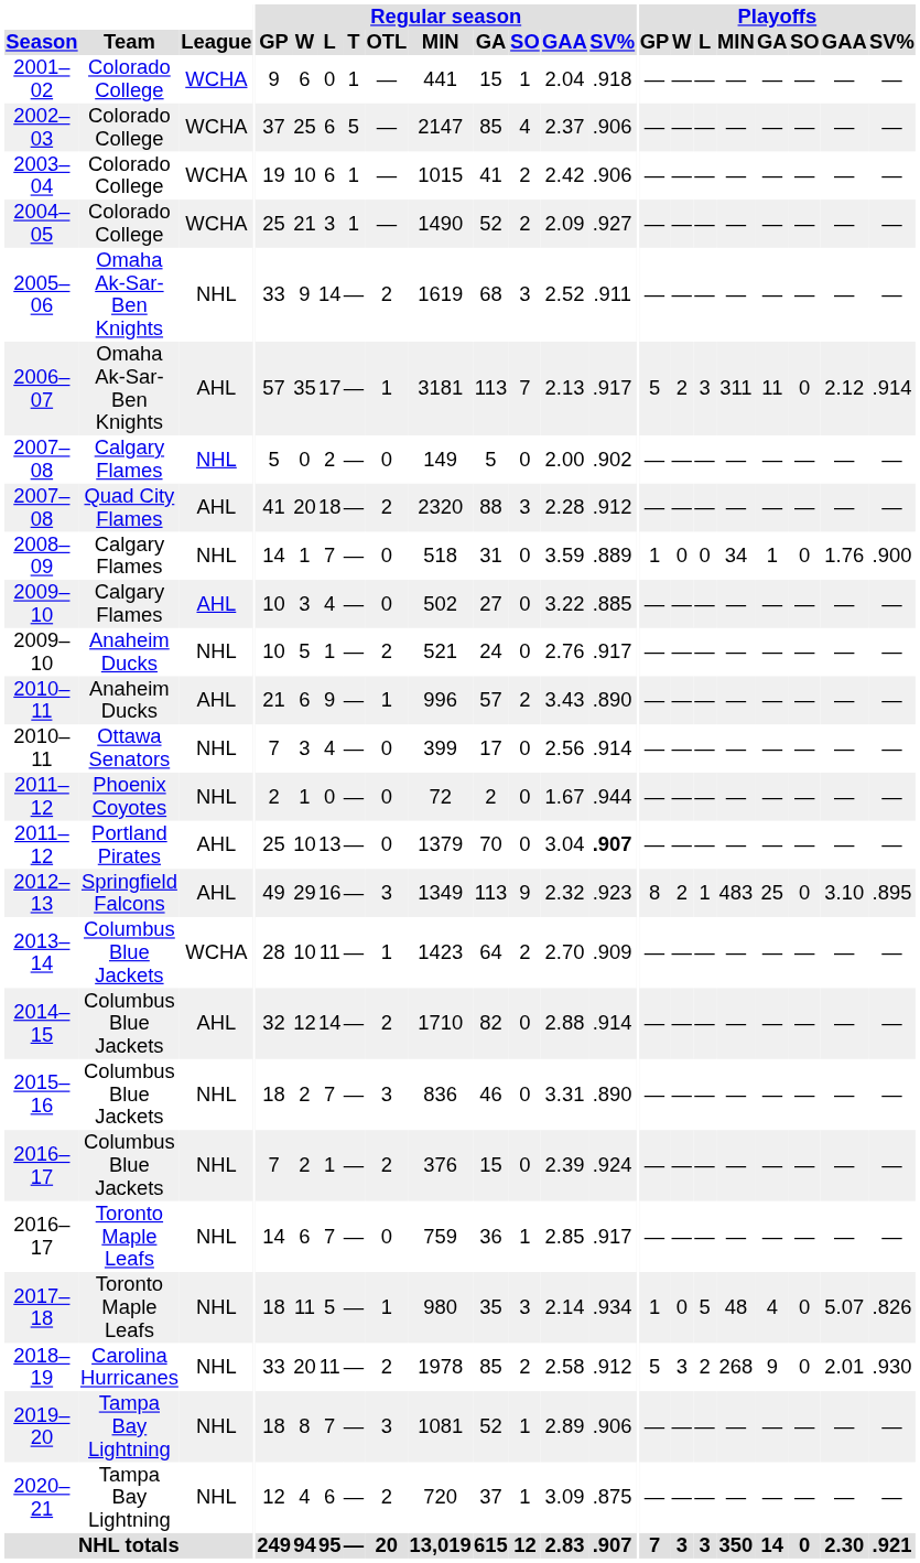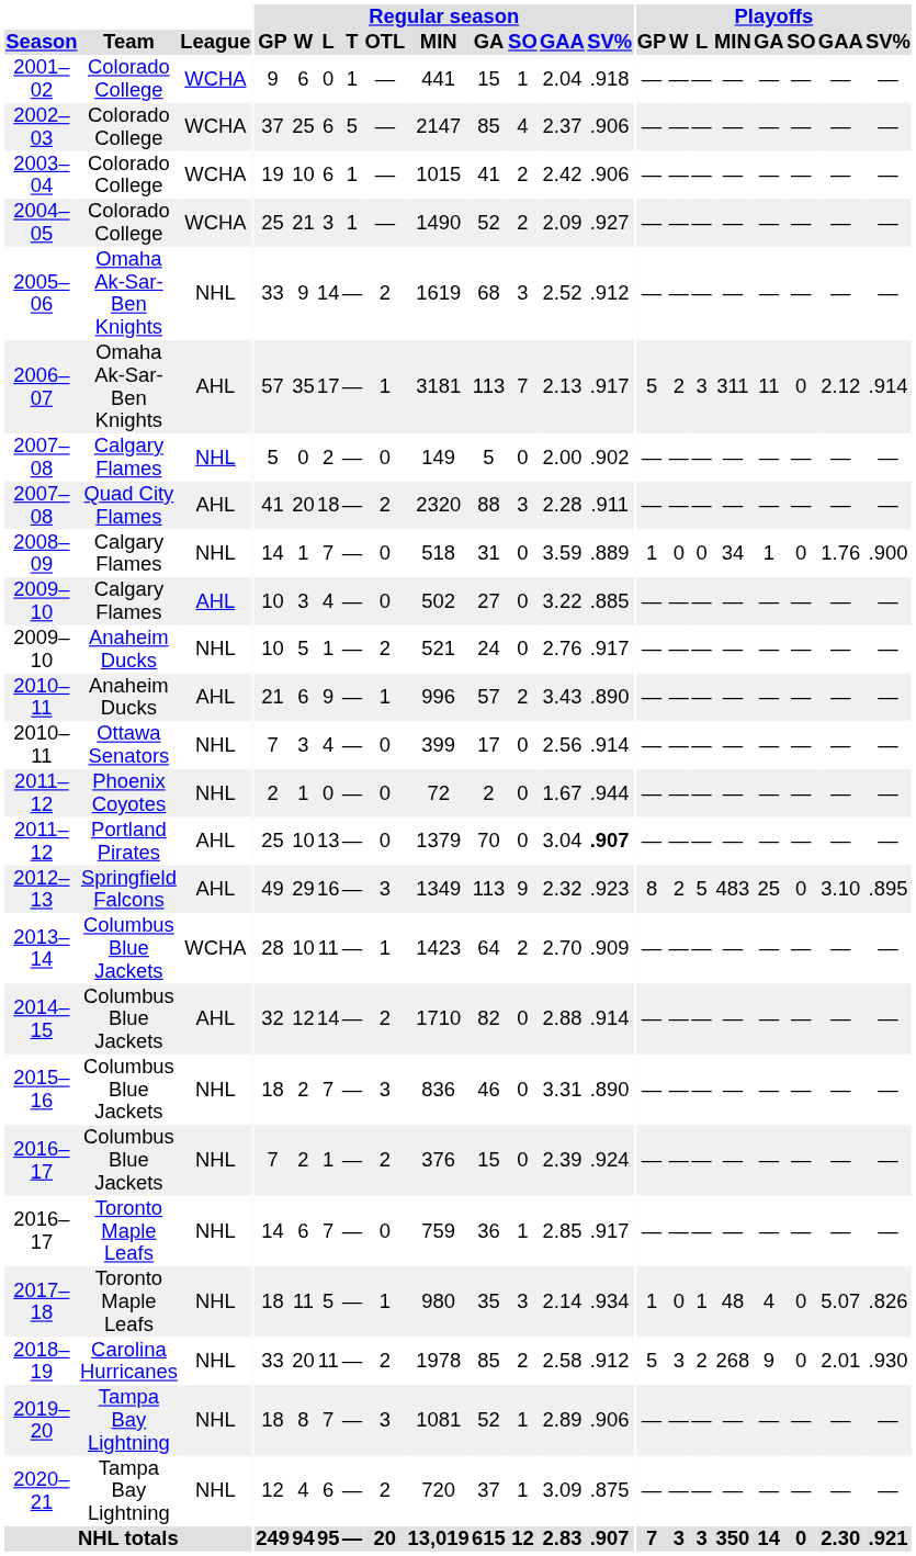 <table border="0" cellpadding="1" cellspacing="0" style="width:75%; text-align:center;">
 <tr bgcolor="#e0e0e0">
 <th colspan="3" bgcolor="#ffffff"></th>
 <th rowspan="99" bgcolor="#ffffff"></th>
 <th colspan="10" bgcolor="#e0e0e0"><a href='#'>Regular season</a></th>
 <th rowspan="99" bgcolor="#ffffff"></th>
 <th colspan="8" bgcolor="#e0e0e0"><a href='#'>Playoffs</a></th>
 </tr>
 <tr bgcolor="#e0e0e0">
 <th><a href='#'>Season</a></th>
 <th>Team</th>
 <th>League</th>
 <th>GP</th>
 <th>W</th>
 <th>L</th>
 <th>T</th>
 <th>OTL</th>
 <th>MIN</th>
 <th>GA</th>
 <th><a href='#'>SO</a></th>
 <th><a href='#'>GAA</a></th>
 <th><a href='#'>SV%</a></th>
 <th>GP</th>
 <th>W</th>
 <th>L</th>
 <th>MIN</th>
 <th>GA</th>
 <th>SO</th>
 <th>GAA</th>
 <th>SV%</th>
 </tr>
 <tr>
 <td><a href='#'>2001–02</a></td>
 <td><a href='#'>Colorado College</a></td>
 <td><a href='#'>WCHA</a></td>
 <td>9</td>
 <td>6</td>
 <td>0</td>
 <td>1</td>
 <td>—</td>
 <td>441</td>
 <td>15</td>
 <td>1</td>
 <td>2.04</td>
 <td>.918</td>
 <td>—</td>
 <td>—</td>
 <td>—</td>
 <td>—</td>
 <td>—</td>
 <td>—</td>
 <td>—</td>
 <td>—</td>
 </tr>
 <tr bgcolor="#f0f0f0">
 <td><a href='#'>2002–03</a></td>
 <td>Colorado College</td>
 <td>WCHA</td>
 <td>37</td>
 <td>25</td>
 <td>6</td>
 <td>5</td>
 <td>—</td>
 <td>2147</td>
 <td>85</td>
 <td>4</td>
 <td>2.37</td>
 <td>.906</td>
 <td>—</td>
 <td>—</td>
 <td>—</td>
 <td>—</td>
 <td>—</td>
 <td>—</td>
 <td>—</td>
 <td>—</td>
 </tr>
 <tr>
 <td><a href='#'>2003–04</a></td>
 <td>Colorado College</td>
 <td>WCHA</td>
 <td>19</td>
 <td>10</td>
 <td>6</td>
 <td>1</td>
 <td>—</td>
 <td>1015</td>
 <td>41</td>
 <td>2</td>
 <td>2.42</td>
 <td>.906</td>
 <td>—</td>
 <td>—</td>
 <td>—</td>
 <td>—</td>
 <td>—</td>
 <td>—</td>
 <td>—</td>
 <td>—</td>
 </tr>
 <tr bgcolor="#f0f0f0">
 <td><a href='#'>2004–05</a></td>
 <td>Colorado College</td>
 <td>WCHA</td>
 <td>25</td>
 <td>21</td>
 <td>3</td>
 <td>1</td>
 <td>—</td>
 <td>1490</td>
 <td>52</td>
 <td>2</td>
 <td>2.09</td>
 <td>.927</td>
 <td>—</td>
 <td>—</td>
 <td>—</td>
 <td>—</td>
 <td>—</td>
 <td>—</td>
 <td>—</td>
 <td>—</td>
 </tr>
 <tr>
 <td><a href='#'>2005–06</a></td>
 <td><a href='#'>Omaha Ak-Sar-Ben Knights</a></td>
 <td>NHL</td>
 <td>33</td>
 <td>9</td>
 <td>14</td>
 <td>—</td>
 <td>2</td>
 <td>1619</td>
 <td>68</td>
 <td>3</td>
 <td>2.52</td>
-<td>.911</td>
+<td>.912</td>
 <td>—</td>
 <td>—</td>
 <td>—</td>
 <td>—</td>
 <td>—</td>
 <td>—</td>
 <td>—</td>
 <td>—</td>
 </tr>
 <tr bgcolor="#f0f0f0">
 <td><a href='#'>2006–07</a></td>
 <td>Omaha Ak-Sar-Ben Knights</td>
 <td>AHL</td>
 <td>57</td>
 <td>35</td>
 <td>17</td>
 <td>—</td>
 <td>1</td>
 <td>3181</td>
 <td>113</td>
 <td>7</td>
 <td>2.13</td>
 <td>.917</td>
 <td>5</td>
 <td>2</td>
 <td>3</td>
 <td>311</td>
 <td>11</td>
 <td>0</td>
 <td>2.12</td>
 <td>.914</td>
 </tr>
 <tr>
 <td><a href='#'>2007–08</a></td>
 <td><a href='#'>Calgary Flames</a></td>
 <td><a href='#'>NHL</a></td>
 <td>5</td>
 <td>0</td>
 <td>2</td>
 <td>—</td>
 <td>0</td>
 <td>149</td>
 <td>5</td>
 <td>0</td>
 <td>2.00</td>
 <td>.902</td>
 <td>—</td>
 <td>—</td>
 <td>—</td>
 <td>—</td>
 <td>—</td>
 <td>—</td>
 <td>—</td>
 <td>—</td>
 </tr>
 <tr bgcolor="#f0f0f0">
 <td><a href='#'>2007–08</a></td>
 <td><a href='#'>Quad City Flames</a></td>
 <td>AHL</td>
 <td>41</td>
 <td>20</td>
 <td>18</td>
 <td>—</td>
 <td>2</td>
 <td>2320</td>
 <td>88</td>
 <td>3</td>
 <td>2.28</td>
-<td>.912</td>
+<td>.911</td>
 <td>—</td>
 <td>—</td>
 <td>—</td>
 <td>—</td>
 <td>—</td>
 <td>—</td>
 <td>—</td>
 <td>—</td>
 </tr>
 <tr>
 <td><a href='#'>2008–09</a></td>
 <td>Calgary Flames</td>
 <td>NHL</td>
 <td>14</td>
 <td>1</td>
 <td>7</td>
 <td>—</td>
 <td>0</td>
 <td>518</td>
 <td>31</td>
 <td>0</td>
 <td>3.59</td>
 <td>.889</td>
 <td>1</td>
 <td>0</td>
 <td>0</td>
 <td>34</td>
 <td>1</td>
 <td>0</td>
 <td>1.76</td>
 <td>.900</td>
 </tr>
 <tr bgcolor="#f0f0f0">
 <td><a href='#'>2009–10</a></td>
 <td>Calgary Flames</td>
 <td><a href='#'>AHL</a></td>
 <td>10</td>
 <td>3</td>
 <td>4</td>
 <td>—</td>
 <td>0</td>
 <td>502</td>
 <td>27</td>
 <td>0</td>
 <td>3.22</td>
 <td>.885</td>
 <td>—</td>
 <td>—</td>
 <td>—</td>
 <td>—</td>
 <td>—</td>
 <td>—</td>
 <td>—</td>
 <td>—</td>
 </tr>
 <tr>
 <td>2009–10</td>
 <td><a href='#'>Anaheim Ducks</a></td>
 <td>NHL</td>
 <td>10</td>
 <td>5</td>
 <td>1</td>
 <td>—</td>
 <td>2</td>
 <td>521</td>
 <td>24</td>
 <td>0</td>
 <td>2.76</td>
 <td>.917</td>
 <td>—</td>
 <td>—</td>
 <td>—</td>
 <td>—</td>
 <td>—</td>
 <td>—</td>
 <td>—</td>
 <td>—</td>
 </tr>
 <tr bgcolor="#f0f0f0">
 <td><a href='#'>2010–11</a></td>
 <td>Anaheim Ducks</td>
 <td>AHL</td>
 <td>21</td>
 <td>6</td>
 <td>9</td>
 <td>—</td>
 <td>1</td>
 <td>996</td>
 <td>57</td>
 <td>2</td>
 <td>3.43</td>
 <td>.890</td>
 <td>—</td>
 <td>—</td>
 <td>—</td>
 <td>—</td>
 <td>—</td>
 <td>—</td>
 <td>—</td>
 <td>—</td>
 </tr>
 <tr>
 <td>2010–11</td>
 <td><a href='#'>Ottawa Senators</a></td>
 <td>NHL</td>
 <td>7</td>
 <td>3</td>
 <td>4</td>
 <td>—</td>
 <td>0</td>
 <td>399</td>
 <td>17</td>
 <td>0</td>
 <td>2.56</td>
 <td>.914</td>
 <td>—</td>
 <td>—</td>
 <td>—</td>
 <td>—</td>
 <td>—</td>
 <td>—</td>
 <td>—</td>
 <td>—</td>
 </tr>
 <tr bgcolor="#f0f0f0">
 <td><a href='#'>2011–12</a></td>
 <td><a href='#'>Phoenix Coyotes</a></td>
 <td>NHL</td>
 <td>2</td>
 <td>1</td>
 <td>0</td>
 <td>—</td>
 <td>0</td>
 <td>72</td>
 <td>2</td>
 <td>0</td>
 <td>1.67</td>
 <td>.944</td>
 <td>—</td>
 <td>—</td>
 <td>—</td>
 <td>—</td>
 <td>—</td>
 <td>—</td>
 <td>—</td>
 <td>—</td>
 </tr>
 <tr>
 <td><a href='#'>2011–12</a></td>
 <td><a href='#'>Portland Pirates</a></td>
 <td>AHL</td>
 <td>25</td>
 <td>10</td>
 <td>13</td>
 <td>—</td>
 <td>0</td>
 <td>1379</td>
 <td>70</td>
 <td>0</td>
 <td>3.04</td>
 <td><strong>.907</strong></td>
 <td>—</td>
 <td>—</td>
 <td>—</td>
 <td>—</td>
 <td>—</td>
 <td>—</td>
 <td>—</td>
 <td>—</td>
 </tr>
 <tr bgcolor="#f0f0f0">
 <td><a href='#'>2012–13</a></td>
 <td><a href='#'>Springfield Falcons</a></td>
 <td>AHL</td>
 <td>49</td>
 <td>29</td>
 <td>16</td>
 <td>—</td>
 <td>3</td>
 <td>1349</td>
 <td>113</td>
 <td>9</td>
 <td>2.32</td>
 <td>.923</td>
 <td>8</td>
 <td>2</td>
-<td>1</td>
+<td>5</td>
 <td>483</td>
 <td>25</td>
 <td>0</td>
 <td>3.10</td>
 <td>.895</td>
 </tr>
 <tr>
 <td><a href='#'>2013–14</a></td>
 <td><a href='#'>Columbus Blue Jackets</a></td>
 <td>WCHA</td>
 <td>28</td>
 <td>10</td>
 <td>11</td>
 <td>—</td>
 <td>1</td>
 <td>1423</td>
 <td>64</td>
 <td>2</td>
 <td>2.70</td>
 <td>.909</td>
 <td>—</td>
 <td>—</td>
 <td>—</td>
 <td>—</td>
 <td>—</td>
 <td>—</td>
 <td>—</td>
 <td>—</td>
 </tr>
 <tr bgcolor="#f0f0f0">
 <td><a href='#'>2014–15</a></td>
 <td>Columbus Blue Jackets</td>
 <td>AHL</td>
 <td>32</td>
 <td>12</td>
 <td>14</td>
 <td>—</td>
 <td>2</td>
 <td>1710</td>
 <td>82</td>
 <td>0</td>
 <td>2.88</td>
 <td>.914</td>
 <td>—</td>
 <td>—</td>
 <td>—</td>
 <td>—</td>
 <td>—</td>
 <td>—</td>
 <td>—</td>
 <td>—</td>
 </tr>
 <tr>
 <td><a href='#'>2015–16</a></td>
 <td>Columbus Blue Jackets</td>
 <td>NHL</td>
 <td>18</td>
 <td>2</td>
 <td>7</td>
 <td>—</td>
 <td>3</td>
 <td>836</td>
 <td>46</td>
 <td>0</td>
 <td>3.31</td>
 <td>.890</td>
 <td>—</td>
 <td>—</td>
 <td>—</td>
 <td>—</td>
 <td>—</td>
 <td>—</td>
 <td>—</td>
 <td>—</td>
 </tr>
 <tr bgcolor="#f0f0f0">
 <td><a href='#'>2016–17</a></td>
 <td>Columbus Blue Jackets</td>
 <td>NHL</td>
 <td>7</td>
 <td>2</td>
 <td>1</td>
 <td>—</td>
 <td>2</td>
 <td>376</td>
 <td>15</td>
 <td>0</td>
 <td>2.39</td>
 <td>.924</td>
 <td>—</td>
 <td>—</td>
 <td>—</td>
 <td>—</td>
 <td>—</td>
 <td>—</td>
 <td>—</td>
 <td>—</td>
 </tr>
 <tr>
 <td>2016–17</td>
 <td><a href='#'>Toronto Maple Leafs</a></td>
 <td>NHL</td>
 <td>14</td>
 <td>6</td>
 <td>7</td>
 <td>—</td>
 <td>0</td>
 <td>759</td>
 <td>36</td>
 <td>1</td>
 <td>2.85</td>
 <td>.917</td>
 <td>—</td>
 <td>—</td>
 <td>—</td>
 <td>—</td>
 <td>—</td>
 <td>—</td>
 <td>—</td>
 <td>—</td>
 </tr>
 <tr bgcolor="#f0f0f0">
 <td><a href='#'>2017–18</a></td>
 <td>Toronto Maple Leafs</td>
 <td>NHL</td>
 <td>18</td>
 <td>11</td>
 <td>5</td>
 <td>—</td>
 <td>1</td>
 <td>980</td>
 <td>35</td>
 <td>3</td>
 <td>2.14</td>
 <td>.934</td>
 <td>1</td>
 <td>0</td>
-<td>5</td>
+<td>1</td>
 <td>48</td>
 <td>4</td>
 <td>0</td>
 <td>5.07</td>
 <td>.826</td>
 </tr>
 <tr>
 <td><a href='#'>2018–19</a></td>
 <td><a href='#'>Carolina Hurricanes</a></td>
 <td>NHL</td>
 <td>33</td>
 <td>20</td>
 <td>11</td>
 <td>—</td>
 <td>2</td>
 <td>1978</td>
 <td>85</td>
 <td>2</td>
 <td>2.58</td>
 <td>.912</td>
 <td>5</td>
 <td>3</td>
 <td>2</td>
 <td>268</td>
 <td>9</td>
 <td>0</td>
 <td>2.01</td>
 <td>.930</td>
 </tr>
 <tr bgcolor="#f0f0f0">
 <td><a href='#'>2019–20</a></td>
 <td><a href='#'>Tampa Bay Lightning</a></td>
 <td>NHL</td>
 <td>18</td>
 <td>8</td>
 <td>7</td>
 <td>—</td>
 <td>3</td>
 <td>1081</td>
 <td>52</td>
 <td>1</td>
 <td>2.89</td>
 <td>.906</td>
 <td>—</td>
 <td>—</td>
 <td>—</td>
 <td>—</td>
 <td>—</td>
 <td>—</td>
 <td>—</td>
 <td>—</td>
 </tr>
 <tr>
 <td><a href='#'>2020–21</a></td>
 <td>Tampa Bay Lightning</td>
 <td>NHL</td>
 <td>12</td>
 <td>4</td>
 <td>6</td>
 <td>—</td>
 <td>2</td>
 <td>720</td>
 <td>37</td>
 <td>1</td>
 <td>3.09</td>
 <td>.875</td>
 <td>—</td>
 <td>—</td>
 <td>—</td>
 <td>—</td>
 <td>—</td>
 <td>—</td>
 <td>—</td>
 <td>—</td>
 </tr>
 <tr bgcolor="#e0e0e0">
 <th colspan="3">NHL totals</th>
 <th>249</th>
 <th>94</th>
 <th>95</th>
 <th>—</th>
 <th>20</th>
 <th>13,019</th>
 <th>615</th>
 <th>12</th>
 <th>2.83</th>
 <th>.907</th>
 <th>7</th>
 <th>3</th>
 <th>3</th>
 <th>350</th>
 <th>14</th>
 <th>0</th>
 <th>2.30</th>
 <th>.921</th>
 </tr>
 </table>
